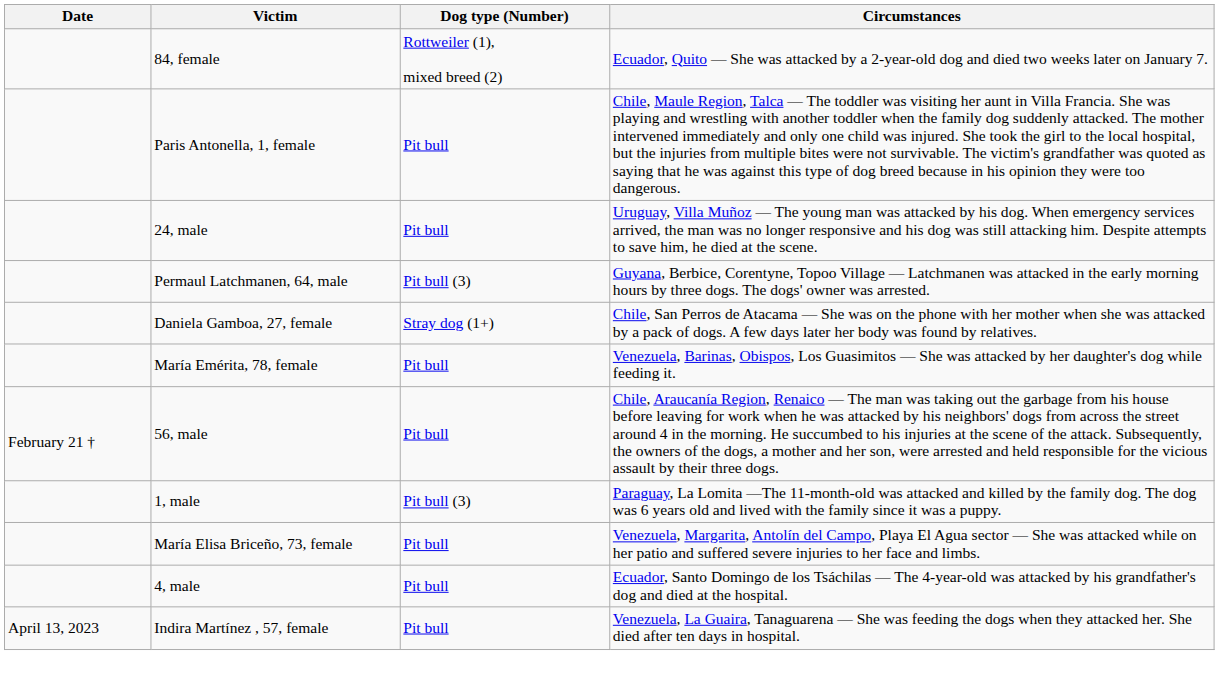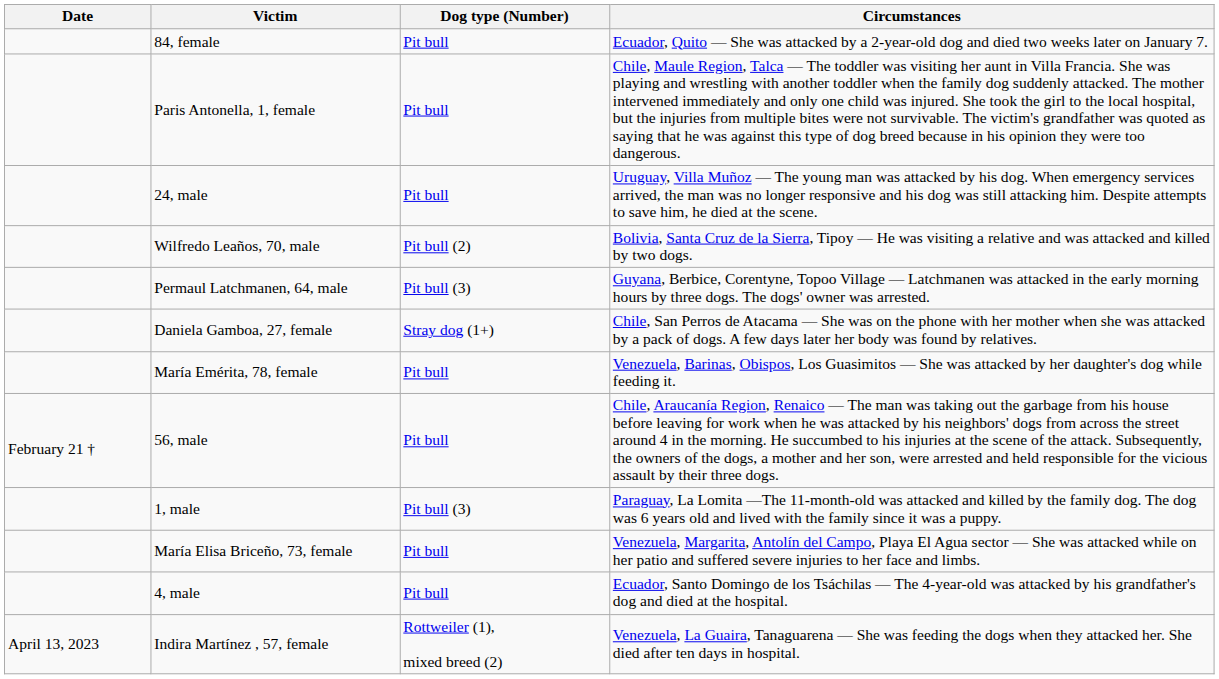 <table class="wikitable sortable">
 <tr>
 <th width="85">Date</th>
 <th style="width:150px;">Victim</th>
 <th style="width:125px;">Dog type (Number)</th>
 <th width="50%">Circumstances</th>
 </tr>
 <tr>
 <td></td>
 <td>84, female</td>
-<td><a href='#'>Rottweiler</a> (1),<br><br>mixed breed (2)</td>
+<td><a href='#'>Pit bull</a></td>
 <td><a href='#'>Ecuador</a>, <a href='#'>Quito</a> — She was attacked by a 2-year-old dog and died two weeks later on January 7.</td>
 </tr>
 <tr>
 <td></td>
 <td>Paris Antonella, 1, female</td>
 <td><a href='#'>Pit bull</a></td>
 <td><a href='#'>Chile</a>, <a href='#'>Maule Region</a>, <a href='#'>Talca</a> — The toddler was visiting her aunt in Villa Francia. She was playing and wrestling with another toddler when the family dog suddenly attacked. The mother intervened immediately and only one child was injured. She took the girl to the local hospital, but the injuries from multiple bites were not survivable. The victim's grandfather was quoted as saying that he was against this type of dog breed because in his opinion they were too dangerous.</td>
 </tr>
 <tr>
 <td></td>
 <td>24, male</td>
 <td><a href='#'>Pit bull</a></td>
 <td><a href='#'>Uruguay</a>, <a href='#'>Villa Muñoz</a> — The young man was attacked by his dog. When emergency services arrived, the man was no longer responsive and his dog was still attacking him. Despite attempts to save him, he died at the scene.</td>
+</tr>
+<tr>
+<td></td>
+<td>Wilfredo Leaños, 70, male</td>
+<td><a href='#'>Pit bull</a> (2)</td>
+<td><a href='#'>Bolivia</a>, <a href='#'>Santa Cruz de la Sierra</a>, Tipoy — He was visiting a relative and was attacked and killed by two dogs.</td>
 </tr>
 <tr>
 <td></td>
 <td>Permaul Latchmanen, 64, male</td>
 <td><a href='#'>Pit bull</a> (3)</td>
 <td><a href='#'>Guyana</a>, Berbice, Corentyne, Topoo Village — Latchmanen was attacked in the early morning hours by three dogs. The dogs' owner was arrested.</td>
 </tr>
 <tr>
 <td></td>
 <td>Daniela Gamboa, 27, female</td>
 <td><a href='#'>Stray dog</a> (1+)</td>
 <td><a href='#'>Chile</a>, San Perros de Atacama — She was on the phone with her mother when she was attacked by a pack of dogs. A few days later her body was found by relatives.</td>
 </tr>
 <tr>
 <td></td>
 <td>María Emérita, 78, female</td>
 <td><a href='#'>Pit bull</a></td>
 <td><a href='#'>Venezuela</a>, <a href='#'>Barinas</a>, <a href='#'>Obispos</a>, Los Guasimitos — She was attacked by her daughter's dog while feeding it.</td>
 </tr>
 <tr>
 <td><br>February 21 †</td>
 <td>56, male</td>
 <td><a href='#'>Pit bull</a></td>
 <td><a href='#'>Chile</a>, <a href='#'>Araucanía Region</a>, <a href='#'>Renaico</a> — The man was taking out the garbage from his house before leaving for work when he was attacked by his neighbors' dogs from across the street around 4 in the morning. He succumbed to his injuries at the scene of the attack. Subsequently, the owners of the dogs, a mother and her son, were arrested and held responsible for the vicious assault by their three dogs.</td>
 </tr>
 <tr>
 <td></td>
 <td>1, male</td>
 <td><a href='#'>Pit bull</a> (3)</td>
 <td><a href='#'>Paraguay</a>, La Lomita —The 11-month-old was attacked and killed by the family dog. The dog was 6 years old and lived with the family since it was a puppy.</td>
 </tr>
 <tr>
 <td></td>
 <td>María Elisa Briceño, 73, female</td>
 <td><a href='#'>Pit bull</a></td>
 <td><a href='#'>Venezuela</a>, <a href='#'>Margarita</a>, <a href='#'>Antolín del Campo</a>, Playa El Agua sector — She was attacked while on her patio and suffered severe injuries to her face and limbs.</td>
 </tr>
 <tr>
 <td></td>
 <td>4, male</td>
 <td><a href='#'>Pit bull</a></td>
 <td><a href='#'>Ecuador</a>, Santo Domingo de los Tsáchilas — The 4-year-old was attacked by his grandfather's dog and died at the hospital.</td>
 </tr>
 <tr>
 <td>April 13, 2023</td>
 <td>Indira Martínez , 57, female</td>
-<td><a href='#'>Pit bull</a></td>
+<td><a href='#'>Rottweiler</a> (1),<br><br>mixed breed (2)</td>
 <td><a href='#'>Venezuela</a>, <a href='#'>La Guaira</a>, Tanaguarena — She was feeding the dogs when they attacked her. She died after ten days in hospital.</td>
 </tr>
 </table>
